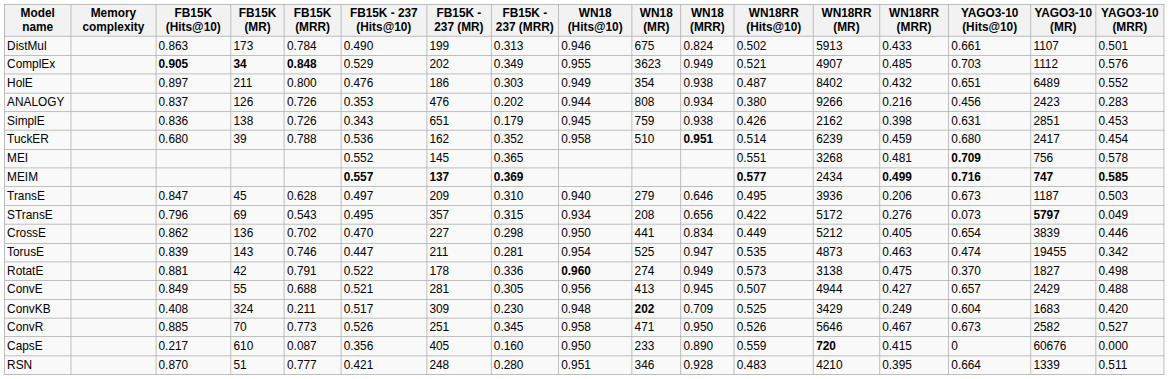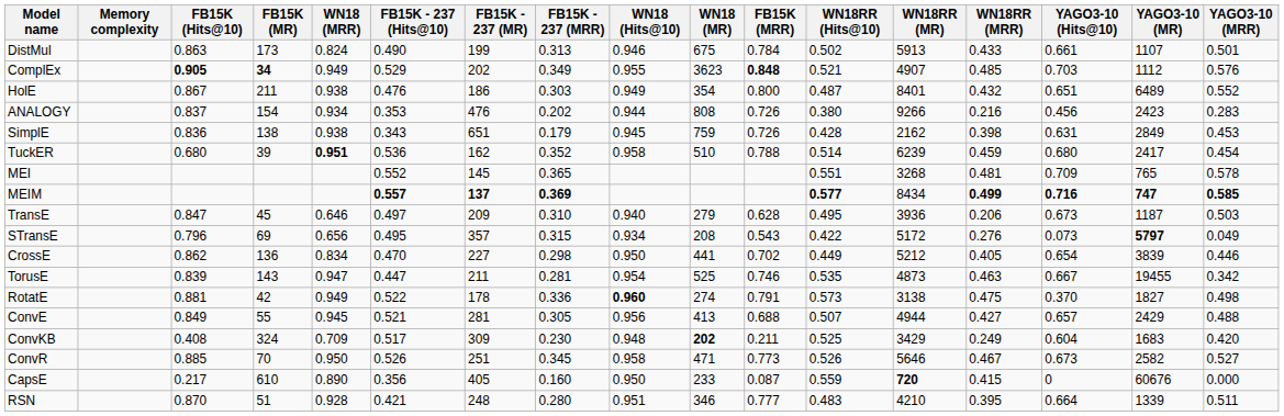 <table class="wikitable mw-collapsible">
 <tr>
 <th>Model name</th>
 <th>Memory complexity</th>
 <th>FB15K (Hits@10)</th>
 <th>FB15K (MR)</th>
-<th>FB15K (MRR)</th>
+<th>WN18 (MRR)</th>
 <th>FB15K - 237 (Hits@10)</th>
 <th>FB15K - 237 (MR)</th>
 <th>FB15K - 237 (MRR)</th>
 <th>WN18 (Hits@10)</th>
 <th>WN18 (MR)</th>
-<th>WN18 (MRR)</th>
+<th>FB15K (MRR)</th>
 <th>WN18RR (Hits@10)</th>
 <th>WN18RR (MR)</th>
 <th>WN18RR (MRR)</th>
 <th>YAGO3-10 (Hits@10)</th>
 <th>YAGO3-10 (MR)</th>
 <th>YAGO3-10 (MRR)</th>
 </tr>
 <tr>
 <td>DistMul</td>
 <td></td>
 <td>0.863</td>
 <td>173</td>
-<td>0.784</td>
+<td>0.824</td>
 <td>0.490</td>
 <td>199</td>
 <td>0.313</td>
 <td>0.946</td>
 <td>675</td>
-<td>0.824</td>
+<td>0.784</td>
 <td>0.502</td>
 <td>5913</td>
 <td>0.433</td>
 <td>0.661</td>
 <td>1107</td>
 <td>0.501</td>
 </tr>
 <tr>
 <td>ComplEx</td>
 <td></td>
 <td><strong>0.905</strong></td>
 <td><strong>34</strong></td>
-<td><strong>0.848</strong></td>
+<td>0.949</td>
 <td>0.529</td>
 <td>202</td>
 <td>0.349</td>
 <td>0.955</td>
 <td>3623</td>
-<td>0.949</td>
+<td><strong>0.848</strong></td>
 <td>0.521</td>
 <td>4907</td>
 <td>0.485</td>
 <td>0.703</td>
 <td>1112</td>
 <td>0.576</td>
 </tr>
 <tr>
 <td>HolE</td>
 <td></td>
-<td>0.897</td>
+<td>0.867</td>
 <td>211</td>
-<td>0.800</td>
+<td>0.938</td>
 <td>0.476</td>
 <td>186</td>
 <td>0.303</td>
 <td>0.949</td>
 <td>354</td>
-<td>0.938</td>
+<td>0.800</td>
 <td>0.487</td>
-<td>8402</td>
+<td>8401</td>
 <td>0.432</td>
 <td>0.651</td>
 <td>6489</td>
 <td>0.552</td>
 </tr>
 <tr>
 <td>ANALOGY</td>
 <td></td>
 <td>0.837</td>
-<td>126</td>
-<td>0.726</td>
+<td>154</td>
+<td>0.934</td>
 <td>0.353</td>
 <td>476</td>
 <td>0.202</td>
 <td>0.944</td>
 <td>808</td>
-<td>0.934</td>
+<td>0.726</td>
 <td>0.380</td>
 <td>9266</td>
 <td>0.216</td>
 <td>0.456</td>
 <td>2423</td>
 <td>0.283</td>
 </tr>
 <tr>
 <td>SimplE</td>
 <td></td>
 <td>0.836</td>
 <td>138</td>
-<td>0.726</td>
+<td>0.938</td>
 <td>0.343</td>
 <td>651</td>
 <td>0.179</td>
 <td>0.945</td>
 <td>759</td>
-<td>0.938</td>
-<td>0.426</td>
+<td>0.726</td>
+<td>0.428</td>
 <td>2162</td>
 <td>0.398</td>
 <td>0.631</td>
-<td>2851</td>
+<td>2849</td>
 <td>0.453</td>
 </tr>
 <tr>
 <td>TuckER</td>
 <td></td>
 <td>0.680</td>
 <td>39</td>
-<td>0.788</td>
+<td><strong>0.951</strong></td>
 <td>0.536</td>
 <td>162</td>
 <td>0.352</td>
 <td>0.958</td>
 <td>510</td>
-<td><strong>0.951</strong></td>
+<td>0.788</td>
 <td>0.514</td>
 <td>6239</td>
 <td>0.459</td>
 <td>0.680</td>
 <td>2417</td>
 <td>0.454</td>
 </tr>
 <tr>
 <td>MEI</td>
 <td></td>
 <td></td>
 <td></td>
 <td></td>
 <td>0.552</td>
 <td>145</td>
 <td>0.365</td>
 <td></td>
 <td></td>
 <td></td>
 <td>0.551</td>
 <td>3268</td>
 <td>0.481</td>
-<td><strong>0.709</strong></td>
-<td>756</td>
+<td>0.709</td>
+<td>765</td>
 <td>0.578</td>
 </tr>
 <tr>
 <td>MEIM</td>
 <td></td>
 <td></td>
 <td></td>
 <td></td>
 <td><strong>0.557</strong></td>
 <td><strong>137</strong></td>
 <td><strong>0.369</strong></td>
 <td></td>
 <td></td>
 <td></td>
 <td><strong>0.577</strong></td>
-<td>2434</td>
+<td>8434</td>
 <td><strong>0.499</strong></td>
 <td><strong>0.716</strong></td>
 <td><strong>747</strong></td>
 <td><strong>0.585</strong></td>
 </tr>
 <tr>
 <td>TransE</td>
 <td></td>
 <td>0.847</td>
 <td>45</td>
-<td>0.628</td>
+<td>0.646</td>
 <td>0.497</td>
 <td>209</td>
 <td>0.310</td>
 <td>0.940</td>
 <td>279</td>
-<td>0.646</td>
+<td>0.628</td>
 <td>0.495</td>
 <td>3936</td>
 <td>0.206</td>
 <td>0.673</td>
 <td>1187</td>
 <td>0.503</td>
 </tr>
 <tr>
 <td>STransE</td>
 <td></td>
 <td>0.796</td>
 <td>69</td>
-<td>0.543</td>
+<td>0.656</td>
 <td>0.495</td>
 <td>357</td>
 <td>0.315</td>
 <td>0.934</td>
 <td>208</td>
-<td>0.656</td>
+<td>0.543</td>
 <td>0.422</td>
 <td>5172</td>
 <td>0.276</td>
 <td>0.073</td>
 <td><strong>5797</strong></td>
 <td>0.049</td>
 </tr>
 <tr>
 <td>CrossE</td>
 <td></td>
 <td>0.862</td>
 <td>136</td>
-<td>0.702</td>
+<td>0.834</td>
 <td>0.470</td>
 <td>227</td>
 <td>0.298</td>
 <td>0.950</td>
 <td>441</td>
-<td>0.834</td>
+<td>0.702</td>
 <td>0.449</td>
 <td>5212</td>
 <td>0.405</td>
 <td>0.654</td>
 <td>3839</td>
 <td>0.446</td>
 </tr>
 <tr>
 <td>TorusE</td>
 <td></td>
 <td>0.839</td>
 <td>143</td>
-<td>0.746</td>
+<td>0.947</td>
 <td>0.447</td>
 <td>211</td>
 <td>0.281</td>
 <td>0.954</td>
 <td>525</td>
-<td>0.947</td>
+<td>0.746</td>
 <td>0.535</td>
 <td>4873</td>
 <td>0.463</td>
-<td>0.474</td>
+<td>0.667</td>
 <td>19455</td>
 <td>0.342</td>
 </tr>
 <tr>
 <td>RotatE</td>
 <td></td>
 <td>0.881</td>
 <td>42</td>
-<td>0.791</td>
+<td>0.949</td>
 <td>0.522</td>
 <td>178</td>
 <td>0.336</td>
 <td><strong>0.960</strong></td>
 <td>274</td>
-<td>0.949</td>
+<td>0.791</td>
 <td>0.573</td>
 <td>3138</td>
 <td>0.475</td>
 <td>0.370</td>
 <td>1827</td>
 <td>0.498</td>
 </tr>
 <tr>
 <td>ConvE</td>
 <td></td>
 <td>0.849</td>
 <td>55</td>
-<td>0.688</td>
+<td>0.945</td>
 <td>0.521</td>
 <td>281</td>
 <td>0.305</td>
 <td>0.956</td>
 <td>413</td>
-<td>0.945</td>
+<td>0.688</td>
 <td>0.507</td>
 <td>4944</td>
 <td>0.427</td>
 <td>0.657</td>
 <td>2429</td>
 <td>0.488</td>
 </tr>
 <tr>
 <td>ConvKB</td>
 <td></td>
 <td>0.408</td>
 <td>324</td>
-<td>0.211</td>
+<td>0.709</td>
 <td>0.517</td>
 <td>309</td>
 <td>0.230</td>
 <td>0.948</td>
 <td><strong>202</strong></td>
-<td>0.709</td>
+<td>0.211</td>
 <td>0.525</td>
 <td>3429</td>
 <td>0.249</td>
 <td>0.604</td>
 <td>1683</td>
 <td>0.420</td>
 </tr>
 <tr>
 <td>ConvR</td>
 <td></td>
 <td>0.885</td>
 <td>70</td>
-<td>0.773</td>
+<td>0.950</td>
 <td>0.526</td>
 <td>251</td>
 <td>0.345</td>
 <td>0.958</td>
 <td>471</td>
-<td>0.950</td>
+<td>0.773</td>
 <td>0.526</td>
 <td>5646</td>
 <td>0.467</td>
 <td>0.673</td>
 <td>2582</td>
 <td>0.527</td>
 </tr>
 <tr>
 <td>CapsE</td>
 <td></td>
 <td>0.217</td>
 <td>610</td>
-<td>0.087</td>
+<td>0.890</td>
 <td>0.356</td>
 <td>405</td>
 <td>0.160</td>
 <td>0.950</td>
 <td>233</td>
-<td>0.890</td>
+<td>0.087</td>
 <td>0.559</td>
 <td><strong>720</strong></td>
 <td>0.415</td>
 <td>0</td>
 <td>60676</td>
 <td>0.000</td>
 </tr>
 <tr>
 <td>RSN</td>
 <td></td>
 <td>0.870</td>
 <td>51</td>
-<td>0.777</td>
+<td>0.928</td>
 <td>0.421</td>
 <td>248</td>
 <td>0.280</td>
 <td>0.951</td>
 <td>346</td>
-<td>0.928</td>
+<td>0.777</td>
 <td>0.483</td>
 <td>4210</td>
 <td>0.395</td>
 <td>0.664</td>
 <td>1339</td>
 <td>0.511</td>
 </tr>
 </table>
